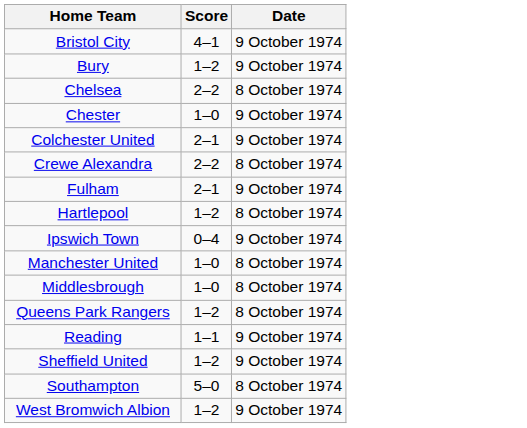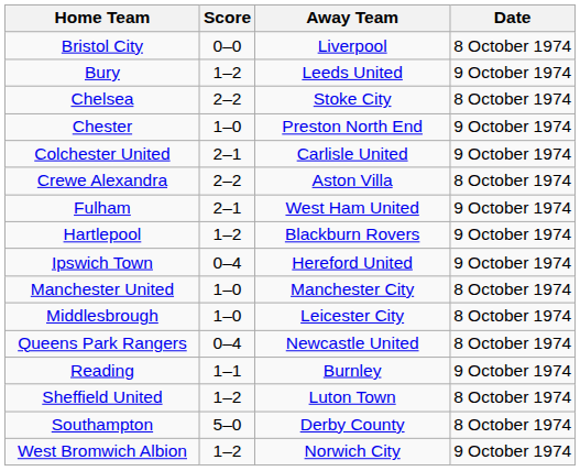 <table class="wikitable" style="text-align:center;">
 <tr>
 <th width=175>Home Team</th>
 <th width=20>Score</th>
+<th width=175>Away Team</th>
 <th !width=125>Date</th>
 </tr>
 <tr>
 <td><a href='#'>Bristol City</a></td>
-<td>4–1</td>
-<td>9 October 1974</td>
+<td>0–0</td>
+<td><a href='#'>Liverpool</a></td>
+<td>8 October 1974</td>
 </tr>
 <tr>
 <td><a href='#'>Bury</a></td>
 <td>1–2</td>
+<td><a href='#'>Leeds United</a></td>
 <td>9 October 1974</td>
 </tr>
 <tr>
 <td><a href='#'>Chelsea</a></td>
 <td>2–2</td>
+<td><a href='#'>Stoke City</a></td>
 <td>8 October 1974</td>
 </tr>
 <tr>
 <td><a href='#'>Chester</a></td>
 <td>1–0</td>
+<td><a href='#'>Preston North End</a></td>
 <td>9 October 1974</td>
 </tr>
 <tr>
 <td><a href='#'>Colchester United</a></td>
 <td>2–1</td>
+<td><a href='#'>Carlisle United</a></td>
 <td>9 October 1974</td>
 </tr>
 <tr>
 <td><a href='#'>Crewe Alexandra</a></td>
 <td>2–2</td>
+<td><a href='#'>Aston Villa</a></td>
 <td>8 October 1974</td>
 </tr>
 <tr>
 <td><a href='#'>Fulham</a></td>
 <td>2–1</td>
+<td><a href='#'>West Ham United</a></td>
 <td>9 October 1974</td>
 </tr>
 <tr>
 <td><a href='#'>Hartlepool</a></td>
 <td>1–2</td>
-<td>8 October 1974</td>
+<td><a href='#'>Blackburn Rovers</a></td>
+<td>9 October 1974</td>
 </tr>
 <tr>
 <td><a href='#'>Ipswich Town</a></td>
 <td>0–4</td>
+<td><a href='#'>Hereford United</a></td>
 <td>9 October 1974</td>
 </tr>
 <tr>
 <td><a href='#'>Manchester United</a></td>
 <td>1–0</td>
+<td><a href='#'>Manchester City</a></td>
 <td>8 October 1974</td>
 </tr>
 <tr>
 <td><a href='#'>Middlesbrough</a></td>
 <td>1–0</td>
+<td><a href='#'>Leicester City</a></td>
 <td>8 October 1974</td>
 </tr>
 <tr>
 <td><a href='#'>Queens Park Rangers</a></td>
-<td>1–2</td>
+<td>0–4</td>
+<td><a href='#'>Newcastle United</a></td>
 <td>8 October 1974</td>
 </tr>
 <tr>
 <td><a href='#'>Reading</a></td>
 <td>1–1</td>
+<td><a href='#'>Burnley</a></td>
 <td>9 October 1974</td>
 </tr>
 <tr>
 <td><a href='#'>Sheffield United</a></td>
 <td>1–2</td>
-<td>9 October 1974</td>
+<td><a href='#'>Luton Town</a></td>
+<td>8 October 1974</td>
 </tr>
 <tr>
 <td><a href='#'>Southampton</a></td>
 <td>5–0</td>
+<td><a href='#'>Derby County</a></td>
 <td>8 October 1974</td>
 </tr>
 <tr>
 <td><a href='#'>West Bromwich Albion</a></td>
 <td>1–2</td>
+<td><a href='#'>Norwich City</a></td>
 <td>9 October 1974</td>
 </tr>
 </table>
